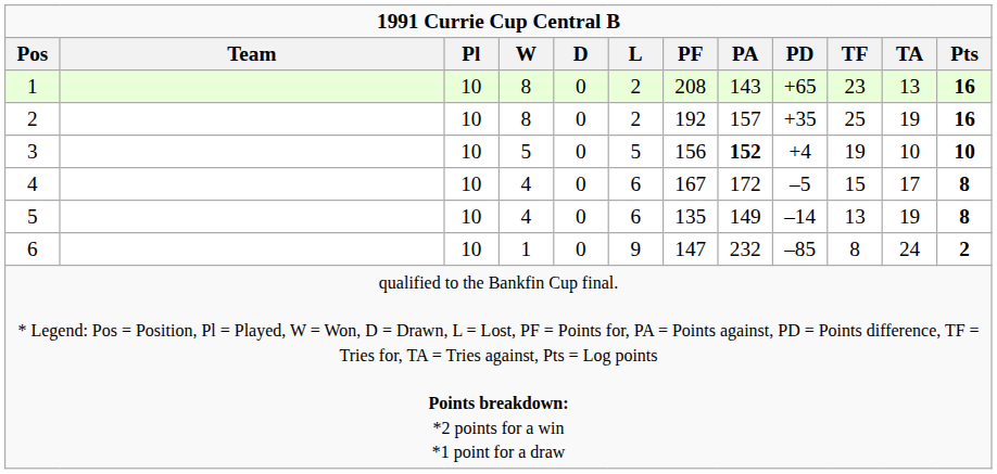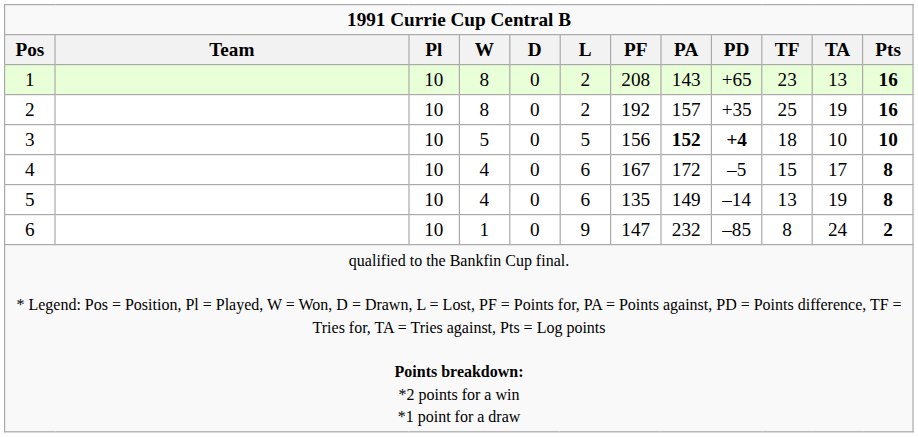 <table class="wikitable" style="text-align:center; line-height:110%; font-size:100%; width:60%;">
 <tr>
 <td colspan="12" cellpadding="0" cellspacing="0"><strong>1991 Currie Cup Central B</strong></td>
 </tr>
 <tr>
 <th style="width:5%;">Pos</th>
 <th style="width:35%;">Team</th>
 <th style="width:5%;">Pl</th>
 <th style="width:5%;">W</th>
 <th style="width:5%;">D</th>
 <th style="width:5%;">L</th>
 <th style="width:5%;">PF</th>
 <th style="width:5%;">PA</th>
 <th style="width:5%;">PD</th>
 <th style="width:5%;">TF</th>
 <th style="width:5%;">TA</th>
 <th style="width:5%;">Pts<br></th>
 </tr>
 <tr bgcolor=#E8FFD8 align=center>
 <td>1</td>
 <td align=left></td>
 <td>10</td>
 <td>8</td>
 <td>0</td>
 <td>2</td>
 <td>208</td>
 <td>143</td>
 <td>+65</td>
 <td>23</td>
 <td>13</td>
 <td><strong>16</strong></td>
 </tr>
 <tr bgcolor=#FFFFFF align=center>
 <td>2</td>
 <td align=left></td>
 <td>10</td>
 <td>8</td>
 <td>0</td>
 <td>2</td>
 <td>192</td>
 <td>157</td>
 <td>+35</td>
 <td>25</td>
 <td>19</td>
 <td><strong>16</strong></td>
 </tr>
 <tr bgcolor=#FFFFFF align=center>
 <td>3</td>
 <td align=left></td>
 <td>10</td>
 <td>5</td>
 <td>0</td>
 <td>5</td>
 <td>156</td>
 <td><strong>152</strong></td>
-<td>+4</td>
-<td>19</td>
+<td><strong>+4</strong></td>
+<td>18</td>
 <td>10</td>
 <td><strong>10</strong></td>
 </tr>
 <tr bgcolor=#FFFFFF align=center>
 <td>4</td>
 <td align=left></td>
 <td>10</td>
 <td>4</td>
 <td>0</td>
 <td>6</td>
 <td>167</td>
 <td>172</td>
 <td>–5</td>
 <td>15</td>
 <td>17</td>
 <td><strong>8</strong></td>
 </tr>
 <tr bgcolor=#FFFFFF align=center>
 <td>5</td>
 <td align=left></td>
 <td>10</td>
 <td>4</td>
 <td>0</td>
 <td>6</td>
 <td>135</td>
 <td>149</td>
 <td>–14</td>
 <td>13</td>
 <td>19</td>
 <td><strong>8</strong></td>
 </tr>
 <tr bgcolor=#FFFFFF align=center>
 <td>6</td>
 <td align=left></td>
 <td>10</td>
 <td>1</td>
 <td>0</td>
 <td>9</td>
 <td>147</td>
 <td>232</td>
 <td>–85</td>
 <td>8</td>
 <td>24</td>
 <td><strong>2</strong></td>
 </tr>
 <tr>
 <td colspan="12" style="border:0px"><small> qualified to the Bankfin Cup final.<br><br>* Legend: Pos = Position, Pl = Played, W = Won, D = Drawn, L = Lost, PF = Points for, PA = Points against, PD = Points difference, TF = Tries for, TA = Tries against, Pts = Log points<br><br><strong>Points breakdown:</strong><br>*2 points for a win<br>*1 point for a draw</small></td>
 </tr>
 </table>
